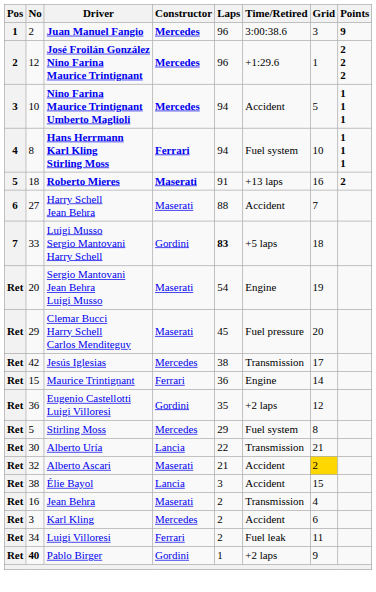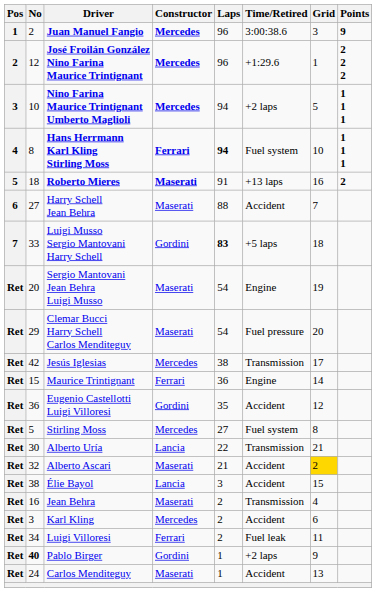 <table class="wikitable" style="font-size: 95%;">
 <tr>
 <th>Pos</th>
 <th>No</th>
 <th>Driver</th>
 <th>Constructor</th>
 <th>Laps</th>
 <th>Time/Retired</th>
 <th>Grid</th>
 <th>Points</th>
 </tr>
 <tr>
 <th>1</th>
 <td>2</td>
 <td> <strong><a href='#'>Juan Manuel Fangio</a></strong></td>
 <td><strong><a href='#'>Mercedes</a></strong></td>
 <td>96</td>
 <td>3:00:38.6</td>
 <td>3</td>
 <td><strong>9</strong></td>
 </tr>
 <tr>
 <th>2</th>
 <td>12</td>
 <td> <strong><a href='#'>José Froilán González</a></strong><br> <strong><a href='#'>Nino Farina</a></strong><br> <strong><a href='#'>Maurice Trintignant</a></strong></td>
 <td><strong><a href='#'>Mercedes</a></strong></td>
 <td>96</td>
 <td>+1:29.6</td>
 <td>1</td>
 <td><strong>2</strong><br><strong>2</strong><br><strong>2</strong></td>
 </tr>
 <tr>
 <th>3</th>
 <td>10</td>
 <td> <strong><a href='#'>Nino Farina</a></strong><br> <strong><a href='#'>Maurice Trintignant</a></strong><br> <strong><a href='#'>Umberto Maglioli</a></strong></td>
 <td><strong><a href='#'>Mercedes</a></strong></td>
 <td>94</td>
-<td>Accident</td>
+<td>+2 laps</td>
 <td>5</td>
 <td><strong>1 </strong><br><strong>1 </strong><br><strong>1 </strong></td>
 </tr>
 <tr>
 <th>4</th>
 <td>8</td>
 <td> <strong><a href='#'>Hans Herrmann</a></strong><br> <strong><a href='#'>Karl Kling</a></strong><br> <strong><a href='#'>Stirling Moss</a></strong></td>
 <td><strong><a href='#'>Ferrari</a></strong></td>
-<td>94</td>
+<td><strong>94</strong></td>
 <td>Fuel system</td>
 <td>10</td>
 <td><strong>1</strong><br><strong>1</strong><br><strong>1</strong></td>
 </tr>
 <tr>
 <th>5</th>
 <td>18</td>
 <td> <strong><a href='#'>Roberto Mieres</a></strong></td>
 <td><strong><a href='#'>Maserati</a></strong></td>
 <td>91</td>
 <td>+13 laps</td>
 <td>16</td>
 <td><strong>2</strong></td>
 </tr>
 <tr>
 <th>6</th>
 <td>27</td>
 <td> <a href='#'>Harry Schell</a><br> <a href='#'>Jean Behra</a></td>
 <td><a href='#'>Maserati</a></td>
 <td>88</td>
 <td>Accident</td>
 <td>7</td>
 <td></td>
 </tr>
 <tr>
 <th>7</th>
 <td>33</td>
 <td> <a href='#'>Luigi Musso</a><br> <a href='#'>Sergio Mantovani</a><br> <a href='#'>Harry Schell</a></td>
 <td><a href='#'>Gordini</a></td>
 <td><strong>83</strong></td>
 <td>+5 laps</td>
 <td>18</td>
 <td></td>
 </tr>
 <tr>
 <th>Ret</th>
 <td>20</td>
 <td> <a href='#'>Sergio Mantovani</a><br> <a href='#'>Jean Behra</a><br> <a href='#'>Luigi Musso</a></td>
 <td><a href='#'>Maserati</a></td>
 <td>54</td>
 <td>Engine</td>
 <td>19</td>
 <td></td>
 </tr>
 <tr>
 <th>Ret</th>
 <td>29</td>
 <td> <a href='#'>Clemar Bucci</a><br> <a href='#'>Harry Schell</a><br> <a href='#'>Carlos Menditeguy</a></td>
 <td><a href='#'>Maserati</a></td>
-<td>45</td>
+<td>54</td>
 <td>Fuel pressure</td>
 <td>20</td>
 <td></td>
 </tr>
 <tr>
 <th>Ret</th>
 <td>42</td>
 <td> <a href='#'>Jesús Iglesias</a></td>
 <td><a href='#'>Mercedes</a></td>
 <td>38</td>
 <td>Transmission</td>
 <td>17</td>
 <td></td>
 </tr>
 <tr>
 <th>Ret</th>
 <td>15</td>
 <td> <a href='#'>Maurice Trintignant</a></td>
 <td><a href='#'>Ferrari</a></td>
 <td>36</td>
 <td>Engine</td>
 <td>14</td>
 <td></td>
 </tr>
 <tr>
 <th>Ret</th>
 <td>36</td>
 <td> <a href='#'>Eugenio Castellotti</a><br> <a href='#'>Luigi Villoresi</a></td>
 <td><a href='#'>Gordini</a></td>
 <td>35</td>
-<td>+2 laps</td>
+<td>Accident</td>
 <td>12</td>
 <td></td>
 </tr>
 <tr>
 <th>Ret</th>
 <td>5</td>
 <td> <a href='#'>Stirling Moss</a></td>
 <td><a href='#'>Mercedes</a></td>
-<td>29</td>
+<td>27</td>
 <td>Fuel system</td>
 <td>8</td>
 <td></td>
 </tr>
 <tr>
 <th>Ret</th>
 <td>30</td>
 <td> <a href='#'>Alberto Uría</a></td>
 <td><a href='#'>Lancia</a></td>
 <td>22</td>
 <td>Transmission</td>
 <td>21</td>
 <td></td>
 </tr>
 <tr>
 <th>Ret</th>
 <td>32</td>
 <td> <a href='#'>Alberto Ascari</a></td>
 <td><a href='#'>Maserati</a></td>
 <td>21</td>
 <td>Accident</td>
 <td style="background: gold;">2</td>
 <td></td>
 </tr>
 <tr>
 <th>Ret</th>
 <td>38</td>
 <td> <a href='#'>Élie Bayol</a></td>
 <td><a href='#'>Lancia</a></td>
 <td>3</td>
 <td>Accident</td>
 <td>15</td>
 <td></td>
 </tr>
 <tr>
 <th>Ret</th>
 <td>16</td>
 <td> <a href='#'>Jean Behra</a></td>
 <td><a href='#'>Maserati</a></td>
 <td>2</td>
 <td>Transmission</td>
 <td>4</td>
 <td></td>
 </tr>
 <tr>
 <th>Ret</th>
 <td>3</td>
 <td> <a href='#'>Karl Kling</a></td>
 <td><a href='#'>Mercedes</a></td>
 <td>2</td>
 <td>Accident</td>
 <td>6</td>
 <td></td>
 </tr>
 <tr>
 <th>Ret</th>
 <td>34</td>
 <td> <a href='#'>Luigi Villoresi</a></td>
 <td><a href='#'>Ferrari</a></td>
 <td>2</td>
 <td>Fuel leak</td>
 <td>11</td>
 <td></td>
 </tr>
 <tr>
 <th>Ret</th>
 <td><strong>40</strong></td>
 <td> <a href='#'>Pablo Birger</a></td>
 <td><a href='#'>Gordini</a></td>
 <td>1</td>
 <td>+2 laps</td>
 <td>9</td>
 <td></td>
 </tr>
 <tr>
+<th>Ret</th>
+<td>24</td>
+<td> <a href='#'>Carlos Menditeguy</a></td>
+<td><a href='#'>Maserati</a></td>
+<td>1</td>
+<td>Accident</td>
+<td>13</td>
+<td></td>
+</tr>
+<tr>
 <th colspan="8"></th>
 </tr>
 </table>
